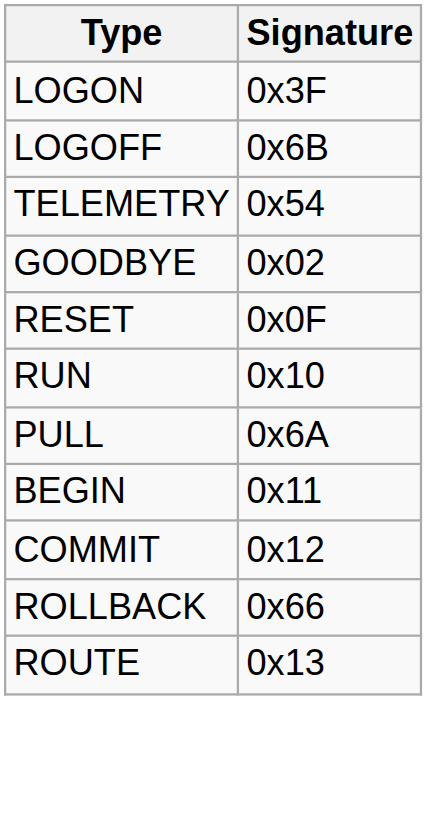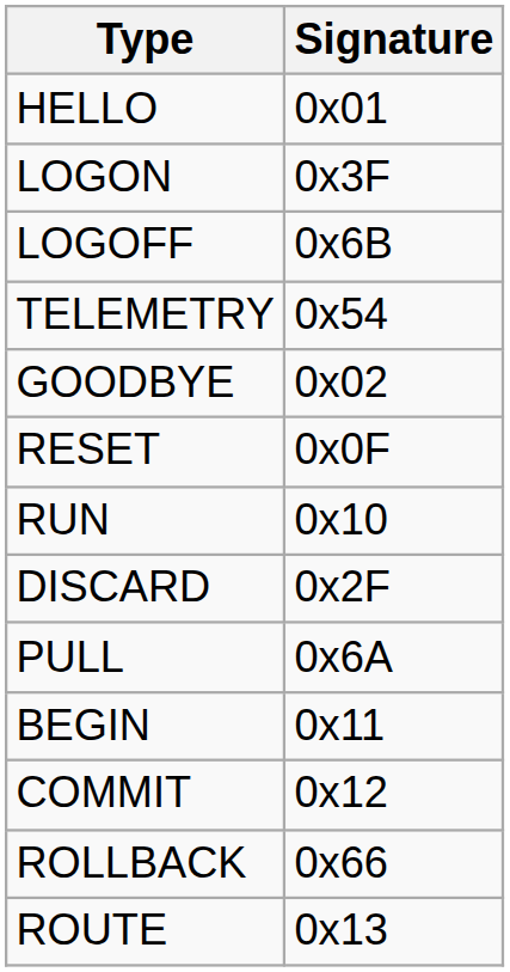 <table class="wikitable">
 <tr>
 <th>Type</th>
 <th>Signature</th>
+</tr>
+<tr>
+<td>HELLO</td>
+<td>0x01</td>
 </tr>
 <tr>
 <td>LOGON</td>
 <td>0x3F</td>
 </tr>
 <tr>
 <td>LOGOFF</td>
 <td>0x6B</td>
 </tr>
 <tr>
 <td>TELEMETRY</td>
 <td>0x54</td>
 </tr>
 <tr>
 <td>GOODBYE</td>
 <td>0x02</td>
 </tr>
 <tr>
 <td>RESET</td>
 <td>0x0F</td>
 </tr>
 <tr>
 <td>RUN</td>
 <td>0x10</td>
 </tr>
 <tr>
+<td>DISCARD</td>
+<td>0x2F</td>
+</tr>
+<tr>
 <td>PULL</td>
 <td>0x6A</td>
 </tr>
 <tr>
 <td>BEGIN</td>
 <td>0x11</td>
 </tr>
 <tr>
 <td>COMMIT</td>
 <td>0x12</td>
 </tr>
 <tr>
 <td>ROLLBACK</td>
 <td>0x66</td>
 </tr>
 <tr>
 <td>ROUTE</td>
 <td>0x13</td>
 </tr>
 </table>
